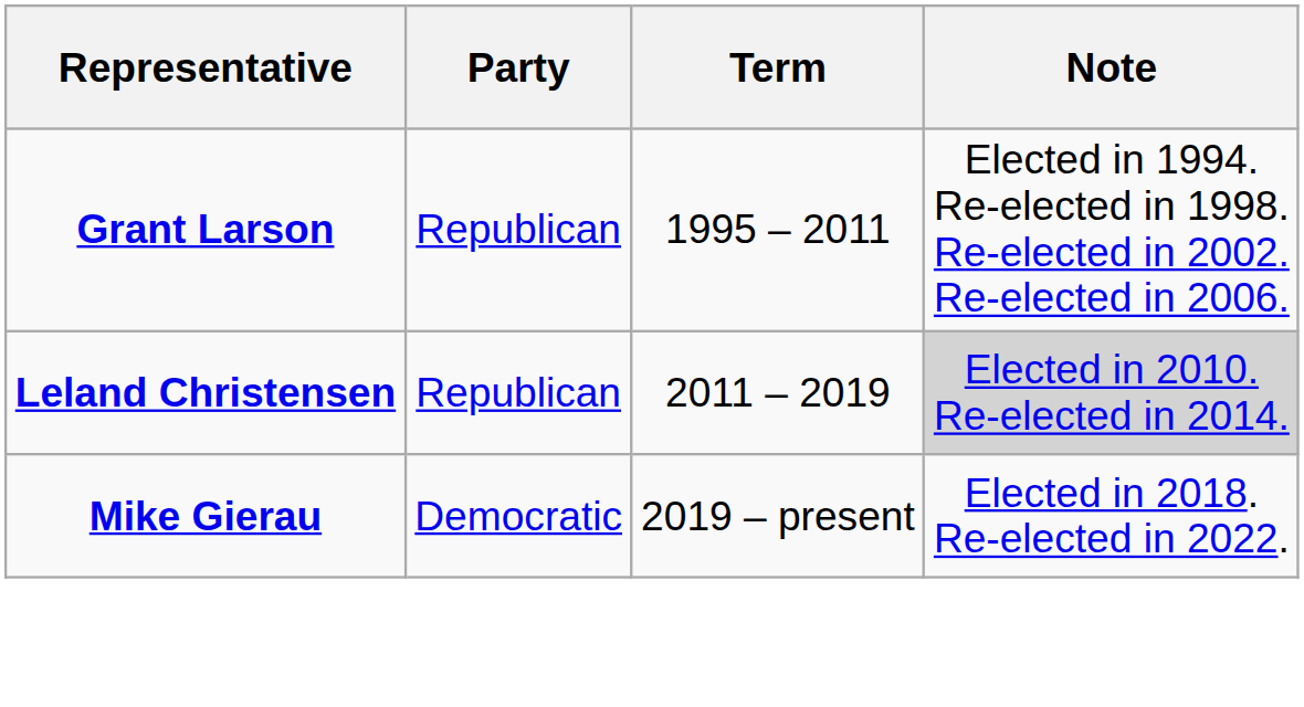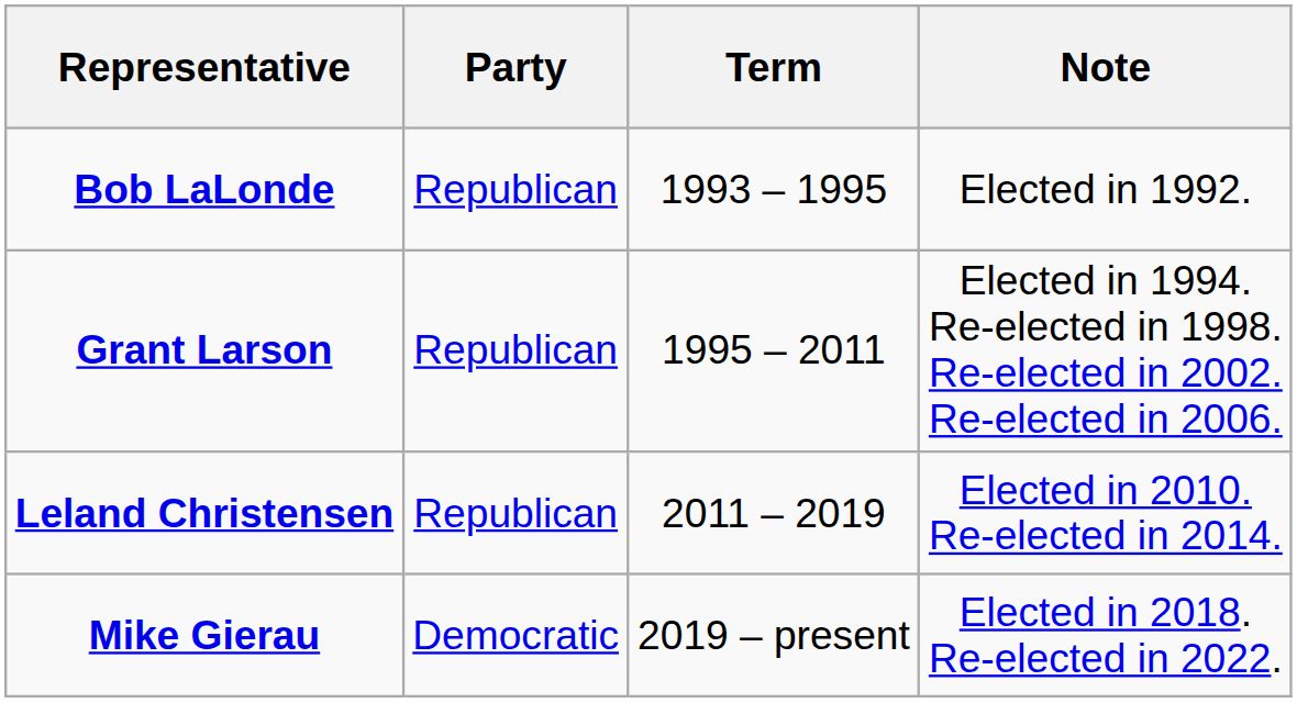 <table class=wikitable style="text-align:center">
 <tr style="height:3em">
 <th>Representative</th>
 <th>Party</th>
 <th>Term</th>
 <th>Note</th>
+</tr>
+<tr style="height:3em">
+<td><strong><a href='#'>Bob LaLonde</a></strong></td>
+<td><a href='#'>Republican</a></td>
+<td>1993 – 1995</td>
+<td>Elected in 1992.</td>
 </tr>
 <tr style="height:3em">
 <td><strong><a href='#'>Grant Larson</a></strong></td>
 <td><a href='#'>Republican</a></td>
 <td>1995 – 2011</td>
 <td>Elected in 1994.<br>Re-elected in 1998.<br><a href='#'>Re-elected in 2002.</a><br><a href='#'>Re-elected in 2006.</a></td>
 </tr>
 <tr style="height:3em">
 <td><strong><a href='#'>Leland Christensen</a></strong></td>
 <td><a href='#'>Republican</a></td>
 <td>2011 – 2019</td>
-<td style="background: lightgrey;"><a href='#'>Elected in 2010.</a><br><a href='#'>Re-elected in 2014.</a></td>
+<td><a href='#'>Elected in 2010.</a><br><a href='#'>Re-elected in 2014.</a></td>
 </tr>
 <tr style="height:3em">
 <td><strong><a href='#'>Mike Gierau</a></strong></td>
 <td><a href='#'>Democratic</a></td>
 <td>2019 – present</td>
 <td><a href='#'>Elected in 2018</a>.<br><a href='#'>Re-elected in 2022</a>.</td>
 </tr>
 </table>
